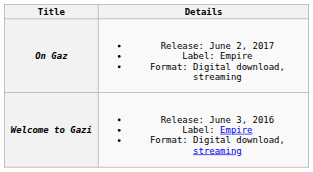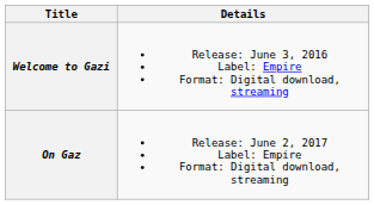 <table class="wikitable plainrowheaders" style="text-align:center;" border="1">
 <tr>
 <th scope="col" style="width:10em;">Title</th>
 <th scope="col" style="width:23em;">Details</th>
 </tr>
 <tr>
+<th scope="row"><em>Welcome to Gazi</em></th>
+<td><br><ul><li>Release: June 3, 2016</li><li>Label: <a href='#'>Empire</a></li><li>Format: Digital download, <a href='#'>streaming</a></li></ul></td>
+</tr>
+<tr>
 <th scope="row"><em>On Gaz</em></th>
 <td><br><ul><li>Release: June 2, 2017</li><li>Label: Empire</li><li>Format: Digital download, streaming</li></ul></td>
 </tr>
-<tr>
-<th scope="row"><em>Welcome to Gazi</em></th>
-<td><br><ul><li>Release: June 3, 2016</li><li>Label: <a href='#'>Empire</a></li><li>Format: Digital download, <a href='#'>streaming</a></li></ul></td>
-</tr>
 </table>
